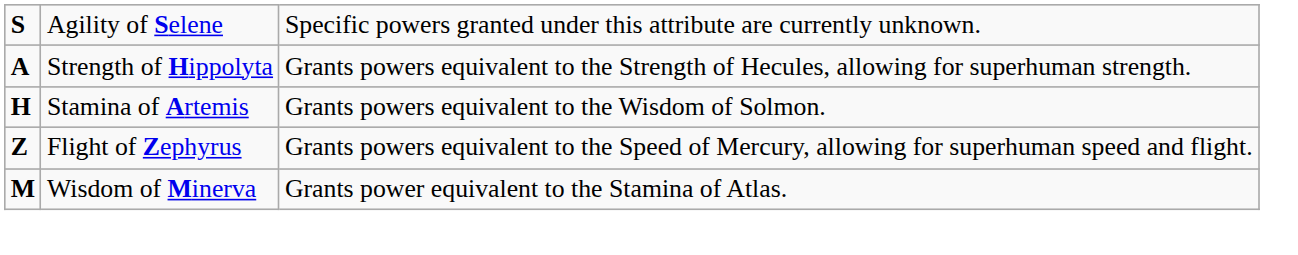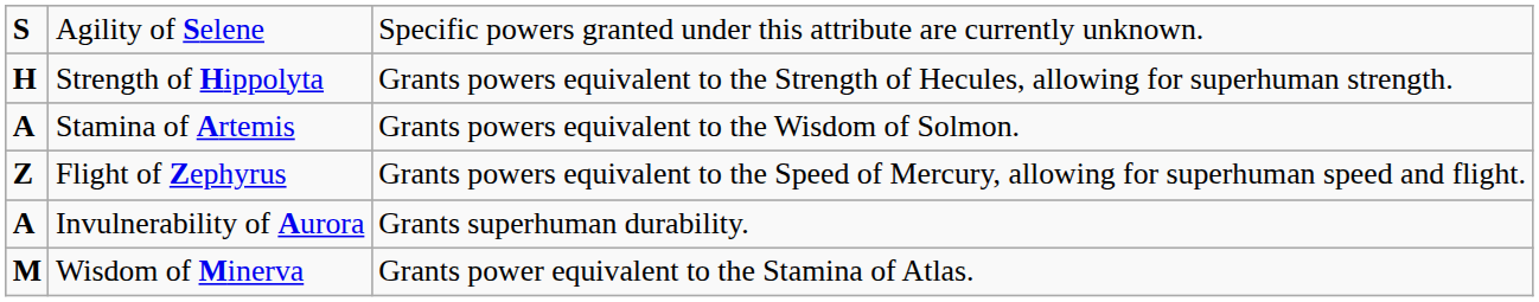 <table class="wikitable">
 <tr>
 <td><strong>S</strong></td>
 <td>Agility of <a href='#'><strong>S</strong>elene</a></td>
 <td>Specific powers granted under this attribute are currently unknown.</td>
 </tr>
 <tr>
-<td><strong>A</strong></td>
+<td><strong>H</strong></td>
 <td>Strength of <a href='#'><strong>H</strong>ippolyta</a></td>
 <td>Grants powers equivalent to the Strength of Hecules, allowing for superhuman strength.</td>
 </tr>
 <tr>
-<td><strong>H</strong></td>
+<td><strong>A</strong></td>
 <td>Stamina of <a href='#'><strong>A</strong>rtemis</a></td>
 <td>Grants powers equivalent to the Wisdom of Solmon.</td>
 </tr>
 <tr>
 <td><strong>Z</strong></td>
 <td>Flight of <a href='#'><strong>Z</strong>ephyrus</a></td>
 <td>Grants powers equivalent to the Speed of Mercury, allowing for superhuman speed and flight.</td>
 </tr>
 <tr>
+<td><strong>A</strong></td>
+<td>Invulnerability of <a href='#'><strong>A</strong>urora</a></td>
+<td>Grants superhuman durability.</td>
+</tr>
+<tr>
 <td><strong>M</strong></td>
 <td>Wisdom of <a href='#'><strong>M</strong>inerva</a></td>
 <td>Grants power equivalent to the Stamina of Atlas.</td>
 </tr>
 </table>
